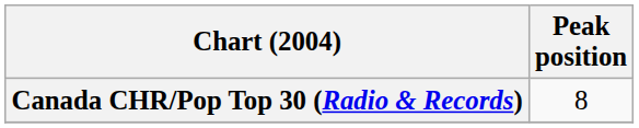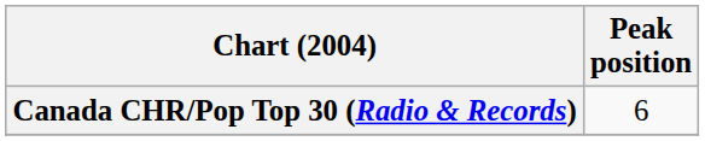 <table class="wikitable sortable plainrowheaders" style="text-align:center">
 <tr>
 <th>Chart (2004)</th>
 <th>Peak<br>position</th>
 </tr>
 <tr>
 <th scope="row">Canada CHR/Pop Top 30 (<em><a href='#'>Radio & Records</a></em>)</th>
-<td>8</td>
+<td>6</td>
 </tr>
 <tr>
 </tr>
 <tr>
 </tr>
 <tr>
 </tr>
 <tr>
 </tr>
 <tr>
 </tr>
 <tr>
 </tr>
 <tr>
 </tr>
 <tr>
 </tr>
 <tr>
 </tr>
 <tr>
 </tr>
 </table>
